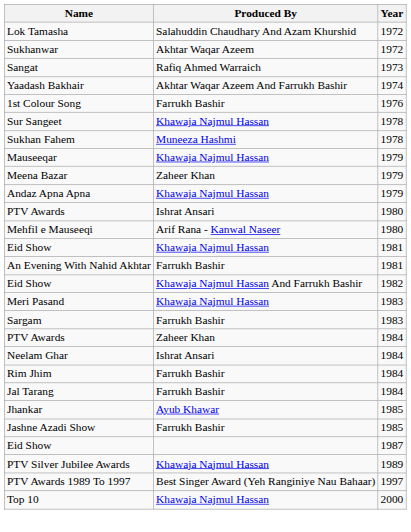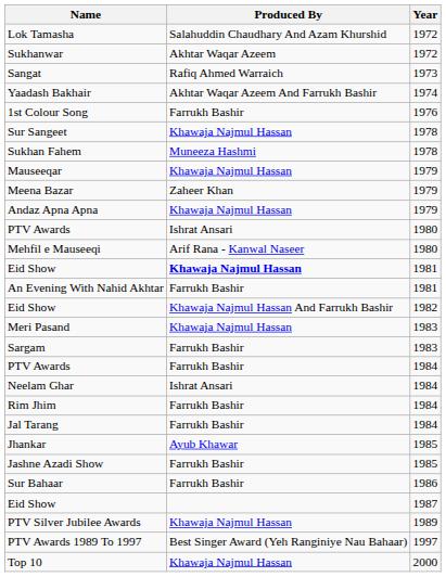 <table class="wikitable sortable">
 <tr>
 <th>Name</th>
 <th>Produced By</th>
 <th>Year</th>
 </tr>
 <tr>
 <td>Lok Tamasha </td>
 <td>Salahuddin Chaudhary And Azam Khurshid</td>
 <td>1972</td>
 </tr>
 <tr>
 <td>Sukhanwar</td>
 <td>Akhtar Waqar Azeem</td>
 <td>1972</td>
 </tr>
 <tr>
 <td>Sangat</td>
 <td>Rafiq Ahmed Warraich</td>
 <td>1973</td>
 </tr>
 <tr>
 <td>Yaadash Bakhair</td>
 <td>Akhtar Waqar Azeem And Farrukh Bashir</td>
 <td>1974</td>
 </tr>
 <tr>
 <td>1st Colour Song</td>
 <td>Farrukh Bashir</td>
 <td>1976</td>
 </tr>
 <tr>
 <td>Sur Sangeet</td>
 <td><a href='#'>Khawaja Najmul Hassan</a></td>
 <td>1978</td>
 </tr>
 <tr>
 <td>Sukhan Fahem</td>
 <td><a href='#'>Muneeza Hashmi</a></td>
 <td>1978</td>
 </tr>
 <tr>
 <td>Mauseeqar</td>
 <td><a href='#'>Khawaja Najmul Hassan</a></td>
 <td>1979</td>
 </tr>
 <tr>
 <td>Meena Bazar</td>
 <td>Zaheer Khan</td>
 <td>1979</td>
 </tr>
 <tr>
 <td>Andaz Apna Apna</td>
 <td><a href='#'>Khawaja Najmul Hassan</a></td>
 <td>1979</td>
 </tr>
 <tr>
 <td>PTV Awards</td>
 <td>Ishrat Ansari</td>
 <td>1980</td>
 </tr>
 <tr>
 <td>Mehfil e Mauseeqi</td>
 <td>Arif Rana - <a href='#'>Kanwal Naseer</a></td>
 <td>1980</td>
 </tr>
 <tr>
 <td>Eid Show</td>
-<td><a href='#'>Khawaja Najmul Hassan</a></td>
+<td><strong><a href='#'>Khawaja Najmul Hassan</a></strong></td>
 <td>1981</td>
 </tr>
 <tr>
 <td>An Evening With Nahid Akhtar</td>
 <td>Farrukh Bashir</td>
 <td>1981</td>
 </tr>
 <tr>
 <td>Eid Show</td>
 <td><a href='#'>Khawaja Najmul Hassan</a> And Farrukh Bashir</td>
 <td>1982</td>
 </tr>
 <tr>
 <td>Meri Pasand</td>
 <td><a href='#'>Khawaja Najmul Hassan</a></td>
 <td>1983</td>
 </tr>
 <tr>
 <td>Sargam</td>
 <td>Farrukh Bashir</td>
 <td>1983</td>
 </tr>
 <tr>
 <td>PTV Awards</td>
-<td>Zaheer Khan</td>
+<td>Farrukh Bashir</td>
 <td>1984</td>
 </tr>
 <tr>
 <td>Neelam Ghar</td>
 <td>Ishrat Ansari</td>
 <td>1984</td>
 </tr>
 <tr>
 <td>Rim Jhim</td>
 <td>Farrukh Bashir</td>
 <td>1984</td>
 </tr>
 <tr>
 <td>Jal Tarang</td>
 <td>Farrukh Bashir</td>
 <td>1984</td>
 </tr>
 <tr>
 <td>Jhankar</td>
 <td><a href='#'>Ayub Khawar</a></td>
 <td>1985</td>
 </tr>
 <tr>
 <td>Jashne Azadi Show</td>
 <td>Farrukh Bashir</td>
 <td>1985</td>
 </tr>
 <tr>
+<td>Sur Bahaar</td>
+<td>Farrukh Bashir</td>
+<td>1986</td>
+</tr>
+<tr>
 <td>Eid Show</td>
 <td></td>
 <td>1987</td>
 </tr>
 <tr>
 <td>PTV Silver Jubilee Awards</td>
 <td><a href='#'>Khawaja Najmul Hassan</a></td>
 <td>1989</td>
 </tr>
 <tr>
 <td>PTV Awards 1989 To 1997</td>
 <td>Best Singer Award (Yeh Ranginiye Nau Bahaar)</td>
 <td>1997</td>
 </tr>
 <tr>
 <td>Top 10</td>
 <td><a href='#'>Khawaja Najmul Hassan</a></td>
 <td>2000</td>
 </tr>
 </table>
